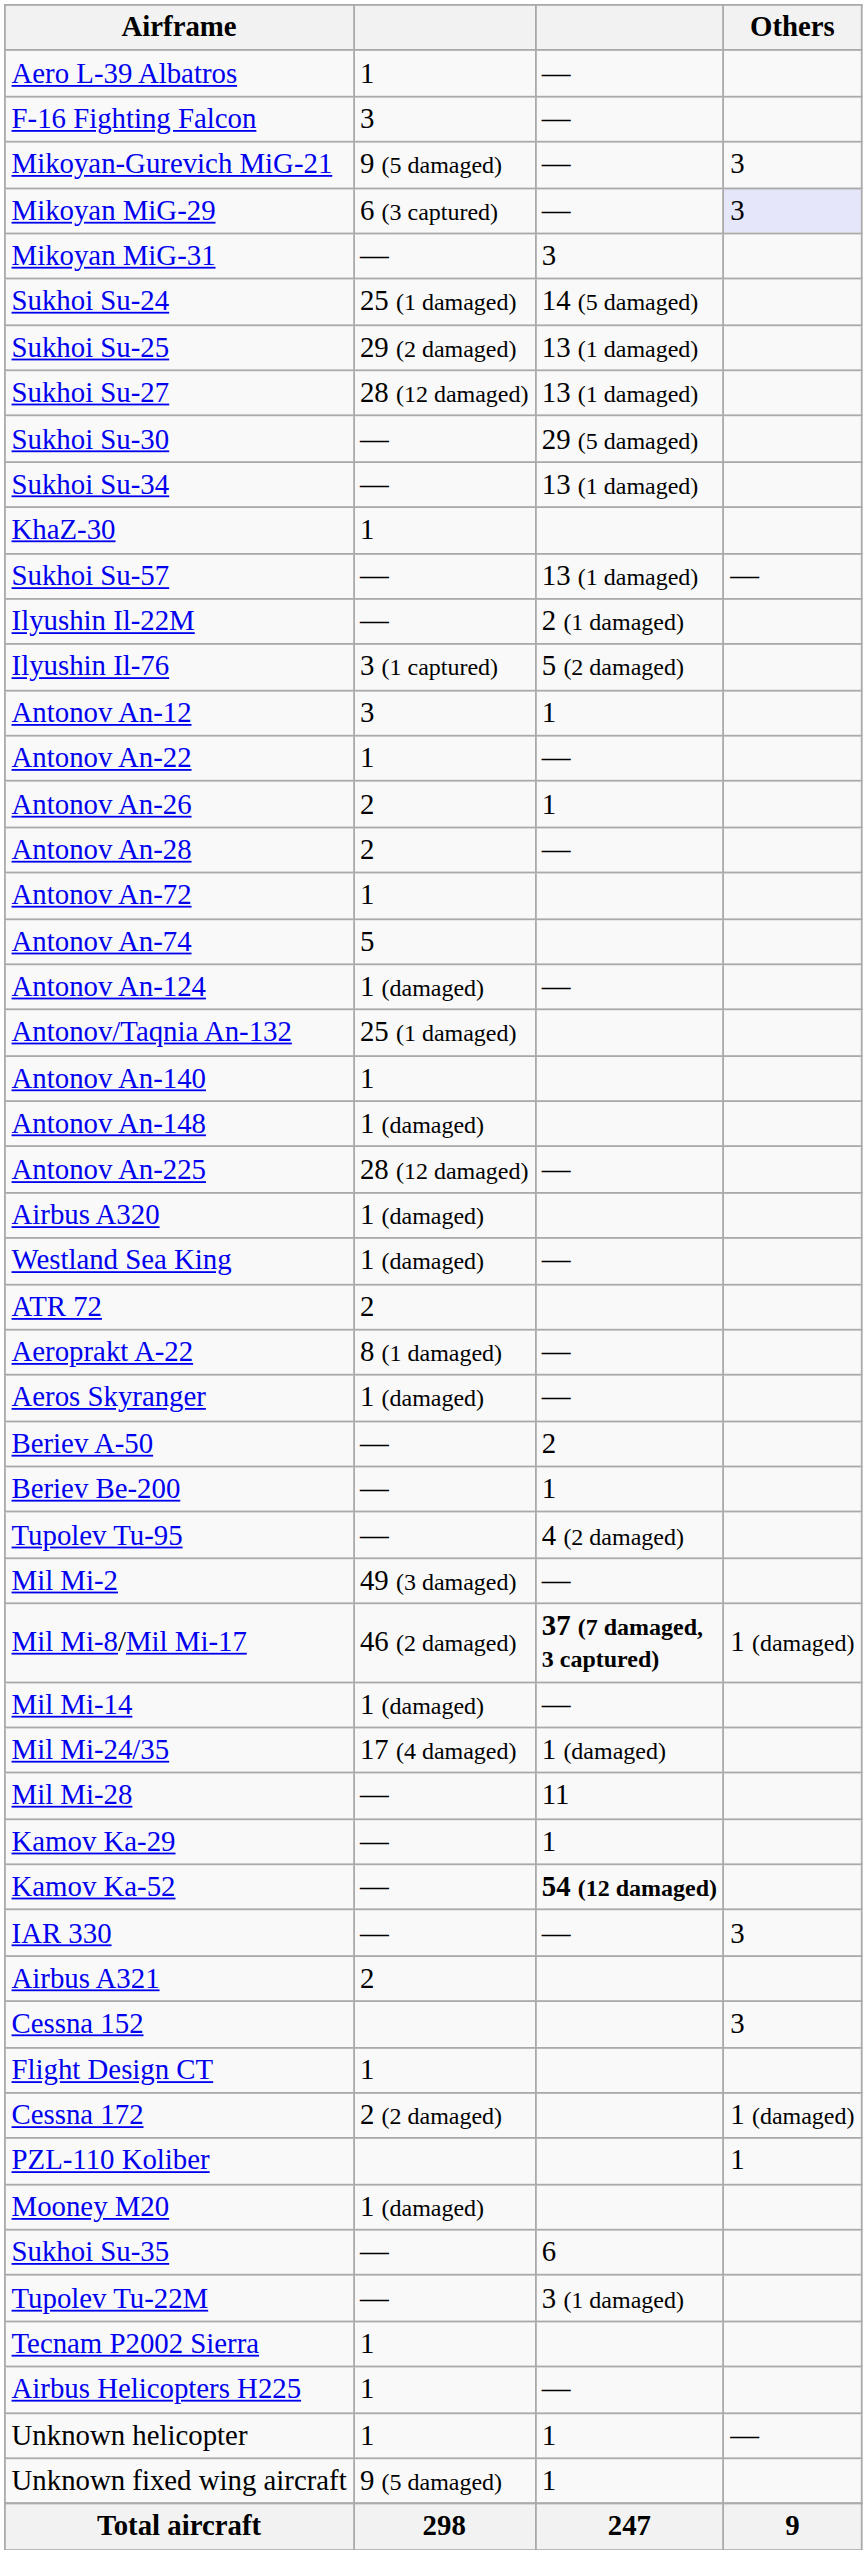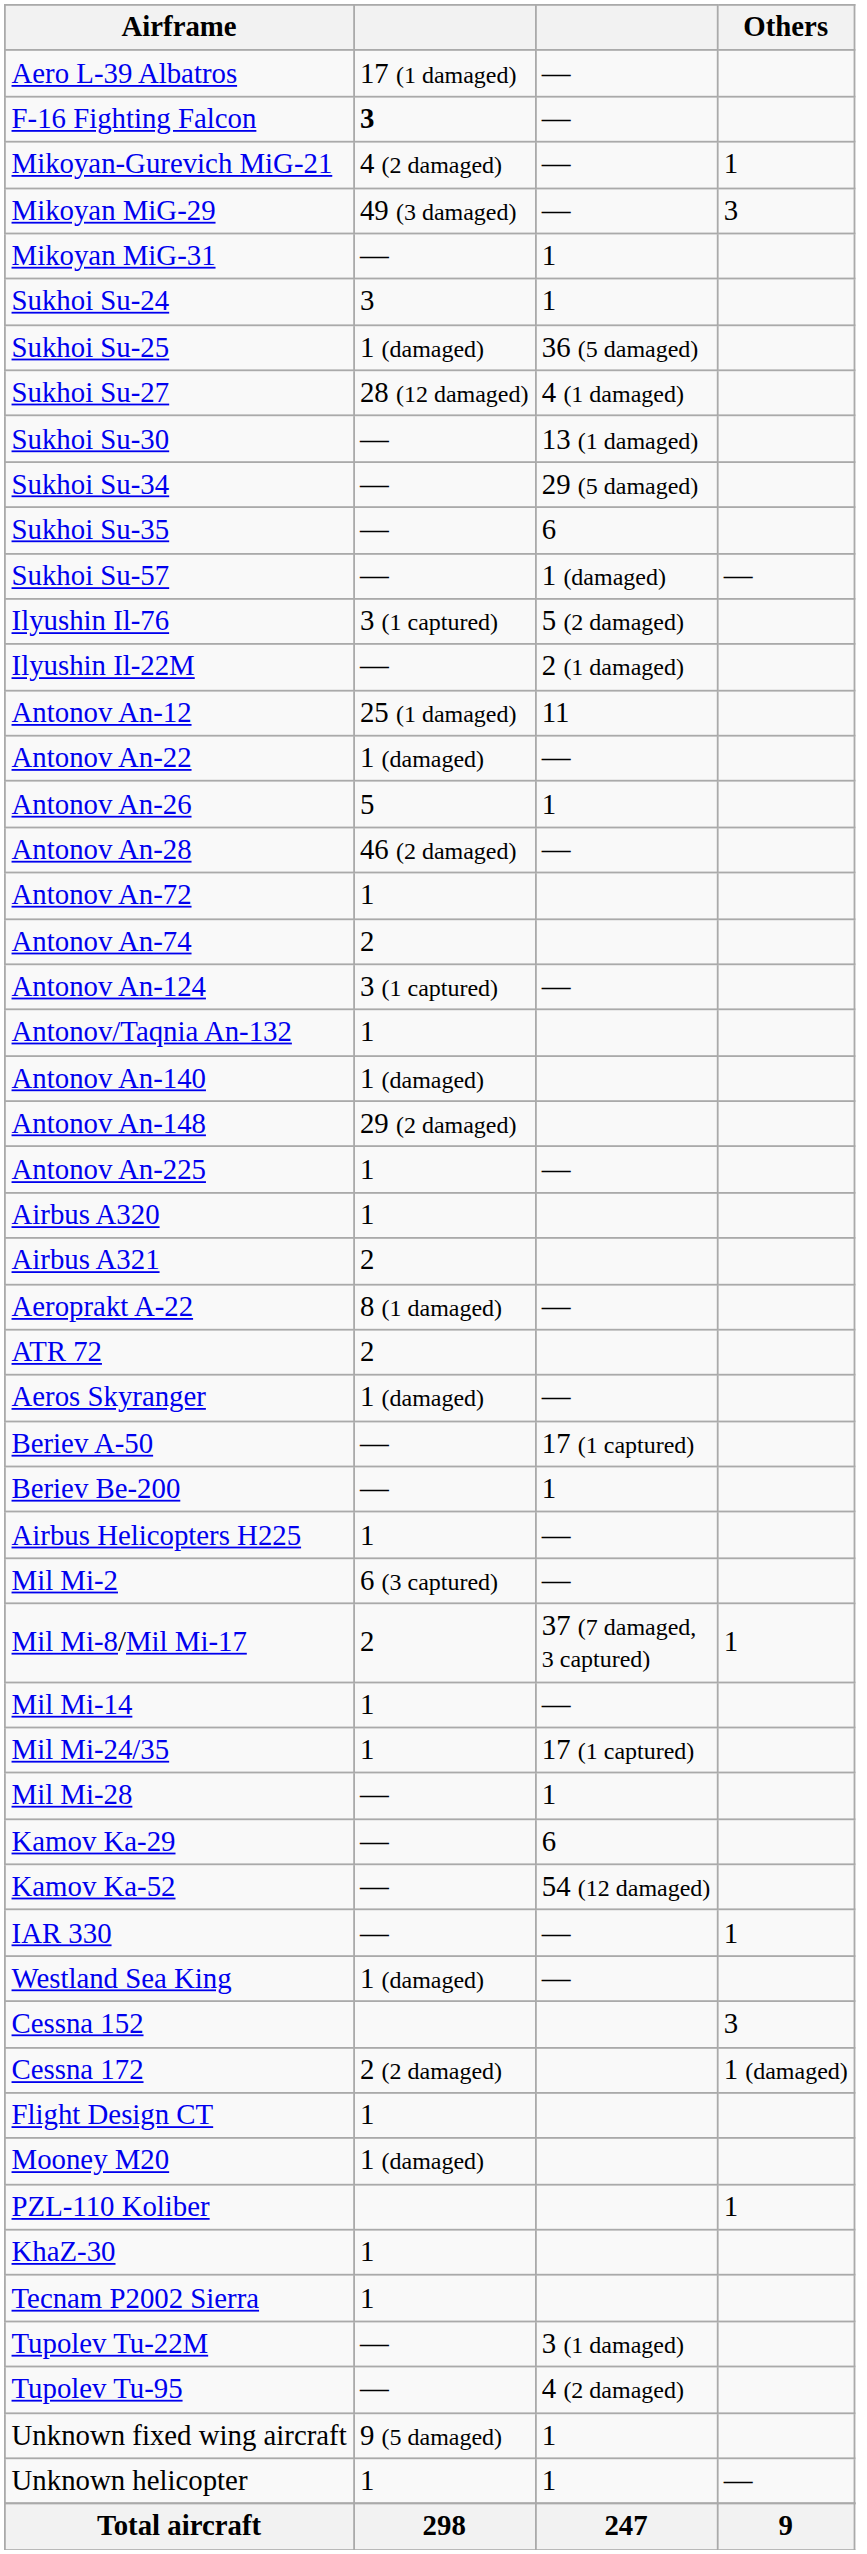 <table class="wikitable sortable">
 <tr>
 <th>Airframe</th>
 <th data-sort-type="number"></th>
 <th data-sort-type="number"></th>
 <th data-sort-type="number">Others</th>
 </tr>
 <tr>
 <td><a href='#'>Aero L-39 Albatros</a></td>
-<td>1</td>
+<td>17 <small>(1 damaged)</small></td>
 <td>—</td>
 <td></td>
 </tr>
 <tr>
 <td><a href='#'>F-16 Fighting Falcon</a></td>
-<td>3</td>
+<td><strong>3</strong></td>
 <td>—</td>
 <td></td>
 </tr>
 <tr>
 <td><a href='#'>Mikoyan-Gurevich MiG-21</a></td>
-<td>9 <small>(5 damaged)</small></td>
+<td>4 <small>(2 damaged)</small></td>
+<td>—</td>
+<td>1 </td>
+</tr>
+<tr>
+<td><a href='#'>Mikoyan MiG-29</a></td>
+<td>49 <small>(3 damaged)</small></td>
 <td>—</td>
 <td>3 </td>
 </tr>
 <tr>
-<td><a href='#'>Mikoyan MiG-29</a></td>
-<td>6 <small>(3 captured)</small></td>
-<td>—</td>
-<td style="background: lavender;">3 </td>
-</tr>
-<tr>
 <td><a href='#'>Mikoyan MiG-31</a></td>
 <td>—</td>
-<td>3</td>
+<td>1</td>
 <td></td>
 </tr>
 <tr>
 <td><a href='#'>Sukhoi Su-24</a></td>
-<td>25 <small>(1 damaged)</small></td>
-<td>14 <small>(5 damaged)</small></td>
+<td>3</td>
+<td>1</td>
 <td></td>
 </tr>
 <tr>
 <td><a href='#'>Sukhoi Su-25</a></td>
-<td>29 <small>(2 damaged)</small></td>
-<td>13 <small>(1 damaged)</small></td>
+<td>1 <small>(damaged)</small></td>
+<td>36 <small>(5 damaged)</small></td>
 <td></td>
 </tr>
 <tr>
 <td><a href='#'>Sukhoi Su-27</a></td>
 <td>28 <small>(12 damaged)</small></td>
-<td>13 <small>(1 damaged)</small></td>
+<td>4 <small>(1 damaged)</small></td>
 <td></td>
 </tr>
 <tr>
 <td><a href='#'>Sukhoi Su-30</a></td>
 <td>—</td>
-<td>29 <small>(5 damaged)</small></td>
+<td>13 <small>(1 damaged)</small></td>
 <td></td>
 </tr>
 <tr>
 <td><a href='#'>Sukhoi Su-34</a></td>
 <td>—</td>
-<td>13 <small>(1 damaged)</small></td>
+<td>29 <small>(5 damaged)</small></td>
 <td></td>
 </tr>
 <tr>
-<td><a href='#'>KhaZ-30</a></td>
-<td>1</td>
-<td></td>
+<td><a href='#'>Sukhoi Su-35</a></td>
+<td>—</td>
+<td>6</td>
 <td></td>
 </tr>
 <tr>
 <td><a href='#'>Sukhoi Su-57</a></td>
 <td>—</td>
-<td>13 <small>(1 damaged)</small></td>
+<td>1 <small>(damaged)</small></td>
 <td>—</td>
+</tr>
+<tr>
+<td><a href='#'>Ilyushin Il-76</a></td>
+<td>3 <small>(1 captured)</small></td>
+<td>5 <small>(2 damaged)</small></td>
+<td></td>
 </tr>
 <tr>
 <td><a href='#'>Ilyushin Il-22M</a></td>
 <td>—</td>
 <td>2 <small>(1 damaged)</small></td>
 <td></td>
 </tr>
 <tr>
-<td><a href='#'>Ilyushin Il-76</a></td>
-<td>3 <small>(1 captured)</small></td>
-<td>5 <small>(2 damaged)</small></td>
-<td></td>
-</tr>
-<tr>
 <td><a href='#'>Antonov An-12</a></td>
-<td>3</td>
-<td>1</td>
+<td>25 <small>(1 damaged)</small></td>
+<td>11</td>
 <td></td>
 </tr>
 <tr>
 <td><a href='#'>Antonov An-22</a></td>
-<td>1</td>
+<td>1 <small>(damaged)</small></td>
 <td>—</td>
 <td></td>
 </tr>
 <tr>
 <td><a href='#'>Antonov An-26</a></td>
-<td>2</td>
+<td>5</td>
 <td>1</td>
 <td></td>
 </tr>
 <tr>
 <td><a href='#'>Antonov An-28</a></td>
-<td>2</td>
+<td>46 <small>(2 damaged)</small></td>
 <td>—</td>
 <td></td>
 </tr>
 <tr>
 <td><a href='#'>Antonov An-72</a></td>
 <td>1</td>
 <td></td>
 <td></td>
 </tr>
 <tr>
 <td><a href='#'>Antonov An-74</a></td>
-<td>5</td>
+<td>2</td>
 <td></td>
 <td></td>
 </tr>
 <tr>
 <td><a href='#'>Antonov An-124</a></td>
-<td>1 <small>(damaged)</small></td>
+<td>3 <small>(1 captured)</small></td>
 <td>—</td>
 <td></td>
 </tr>
 <tr>
 <td><a href='#'>Antonov/Taqnia An-132</a></td>
-<td>25 <small>(1 damaged)</small></td>
+<td>1</td>
 <td></td>
 <td></td>
 </tr>
 <tr>
 <td><a href='#'>Antonov An-140</a></td>
+<td>1 <small>(damaged)</small></td>
+<td></td>
+<td></td>
+</tr>
+<tr>
+<td><a href='#'>Antonov An-148</a></td>
+<td>29 <small>(2 damaged)</small></td>
+<td></td>
+<td></td>
+</tr>
+<tr>
+<td><a href='#'>Antonov An-225</a></td>
+<td>1</td>
+<td>—</td>
+<td></td>
+</tr>
+<tr>
+<td><a href='#'>Airbus A320</a></td>
 <td>1</td>
 <td></td>
 <td></td>
 </tr>
 <tr>
-<td><a href='#'>Antonov An-148</a></td>
-<td>1 <small>(damaged)</small></td>
-<td></td>
-<td></td>
-</tr>
-<tr>
-<td><a href='#'>Antonov An-225</a></td>
-<td>28 <small>(12 damaged)</small></td>
-<td>—</td>
-<td></td>
-</tr>
-<tr>
-<td><a href='#'>Airbus A320</a></td>
-<td>1 <small>(damaged)</small></td>
-<td></td>
-<td></td>
-</tr>
-<tr>
-<td><a href='#'>Westland Sea King</a></td>
-<td>1 <small>(damaged)</small></td>
-<td>—</td>
-<td></td>
-</tr>
-<tr>
-<td><a href='#'>ATR 72</a></td>
+<td><a href='#'>Airbus A321</a></td>
 <td>2</td>
 <td></td>
 <td></td>
 </tr>
 <tr>
 <td><a href='#'>Aeroprakt A-22</a></td>
 <td>8 <small>(1 damaged)</small></td>
 <td>—</td>
 <td></td>
 </tr>
 <tr>
+<td><a href='#'>ATR 72</a></td>
+<td>2</td>
+<td></td>
+<td></td>
+</tr>
+<tr>
 <td><a href='#'>Aeros Skyranger</a></td>
 <td>1 <small>(damaged)</small></td>
 <td>—</td>
 <td></td>
 </tr>
 <tr>
 <td><a href='#'>Beriev A-50</a></td>
 <td>—</td>
-<td>2</td>
+<td>17 <small>(1 captured)</small></td>
 <td></td>
 </tr>
 <tr>
 <td><a href='#'>Beriev Be-200</a></td>
 <td>—</td>
 <td>1</td>
 <td></td>
 </tr>
 <tr>
-<td><a href='#'>Tupolev Tu-95</a></td>
+<td><a href='#'>Airbus Helicopters H225</a></td>
+<td>1</td>
 <td>—</td>
-<td>4 <small>(2 damaged)</small></td>
 <td></td>
 </tr>
 <tr>
 <td><a href='#'>Mil Mi-2</a></td>
-<td>49 <small>(3 damaged)</small></td>
+<td>6 <small>(3 captured)</small></td>
 <td>—</td>
 </tr>
 <tr>
 <td><a href='#'>Mil Mi-8</a>/<a href='#'>Mil Mi-17</a></td>
-<td>46 <small>(2 damaged)</small></td>
-<td><strong>37 <small>(7 damaged,<br>3 captured)</small></strong></td>
-<td>1  <small>(damaged)</small></td>
+<td>2</td>
+<td>37 <small>(7 damaged,<br>3 captured)</small></td>
+<td>1 </td>
 </tr>
 <tr>
 <td><a href='#'>Mil Mi-14</a></td>
-<td>1 <small>(damaged)</small></td>
+<td>1</td>
 <td>—</td>
 <td></td>
 </tr>
 <tr>
 <td><a href='#'>Mil Mi-24/35</a></td>
-<td>17 <small>(4 damaged)</small></td>
-<td>1 <small>(damaged)</small></td>
+<td>1</td>
+<td>17 <small>(1 captured)</small></td>
 <td></td>
 </tr>
 <tr>
 <td><a href='#'>Mil Mi-28</a></td>
 <td>—</td>
-<td>11</td>
+<td>1</td>
 <td></td>
 </tr>
 <tr>
 <td><a href='#'>Kamov Ka-29</a></td>
 <td>—</td>
-<td>1</td>
+<td>6</td>
 <td></td>
 </tr>
 <tr>
 <td><a href='#'>Kamov Ka-52</a></td>
 <td>—</td>
-<td><strong>54 <small>(12 damaged)</small></strong></td>
+<td>54 <small>(12 damaged)</small></td>
 <td></td>
 </tr>
 <tr>
 <td><a href='#'>IAR 330</a></td>
 <td>—</td>
 <td>—</td>
-<td>3 </td>
+<td>1 </td>
 </tr>
 <tr>
-<td><a href='#'>Airbus A321</a></td>
-<td>2</td>
-<td></td>
+<td><a href='#'>Westland Sea King</a></td>
+<td>1 <small>(damaged)</small></td>
+<td>—</td>
 <td></td>
 </tr>
 <tr>
 <td><a href='#'>Cessna 152</a></td>
 <td></td>
 <td></td>
 <td>3 </td>
 </tr>
 <tr>
+<td><a href='#'>Cessna 172</a></td>
+<td>2 <small>(2 damaged)</small></td>
+<td></td>
+<td>1  <small>(damaged)</small></td>
+</tr>
+<tr>
 <td><a href='#'>Flight Design CT</a></td>
 <td>1</td>
 <td></td>
 <td></td>
 </tr>
 <tr>
-<td><a href='#'>Cessna 172</a></td>
-<td>2 <small>(2 damaged)</small></td>
+<td><a href='#'>Mooney M20</a></td>
+<td>1 <small>(damaged)</small></td>
 <td></td>
-<td>1  <small>(damaged)</small></td>
+<td></td>
 </tr>
 <tr>
 <td><a href='#'>PZL-110 Koliber</a></td>
 <td></td>
 <td></td>
 <td>1 </td>
 </tr>
 <tr>
-<td><a href='#'>Mooney M20</a></td>
-<td>1 <small>(damaged)</small></td>
+<td><a href='#'>KhaZ-30</a></td>
+<td>1</td>
 <td></td>
 <td></td>
 </tr>
 <tr>
-<td><a href='#'>Sukhoi Su-35</a></td>
-<td>—</td>
-<td>6</td>
+<td><a href='#'>Tecnam P2002 Sierra</a></td>
+<td>1</td>
+<td></td>
 <td></td>
 </tr>
 <tr>
 <td><a href='#'>Tupolev Tu-22M</a></td>
 <td>—</td>
 <td>3 <small>(1 damaged)</small></td>
 <td></td>
 </tr>
 <tr>
-<td><a href='#'>Tecnam P2002 Sierra</a></td>
-<td>1</td>
-<td></td>
+<td><a href='#'>Tupolev Tu-95</a></td>
+<td>—</td>
+<td>4 <small>(2 damaged)</small></td>
 <td></td>
 </tr>
 <tr>
-<td><a href='#'>Airbus Helicopters H225</a></td>
+<td>Unknown fixed wing aircraft</td>
+<td>9 <small>(5 damaged)</small></td>
 <td>1</td>
-<td>—</td>
 <td></td>
 </tr>
 <tr>
 <td>Unknown helicopter</td>
 <td>1</td>
 <td>1</td>
 <td>—</td>
-</tr>
-<tr>
-<td>Unknown fixed wing aircraft</td>
-<td>9 <small>(5 damaged)</small></td>
-<td>1</td>
-<td></td>
 </tr>
 <tr>
 </tr>
 <tr>
 <th>Total aircraft</th>
 <th>298</th>
 <th>247</th>
 <th>9</th>
 </tr>
 </table>
